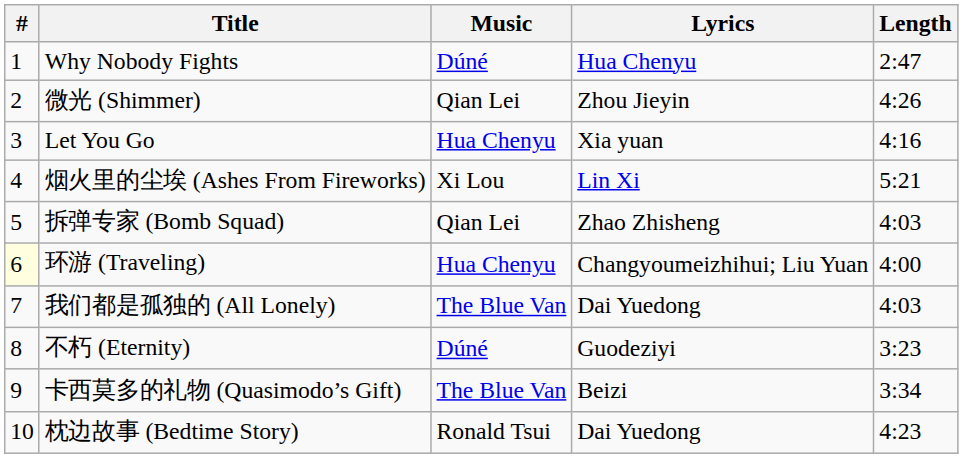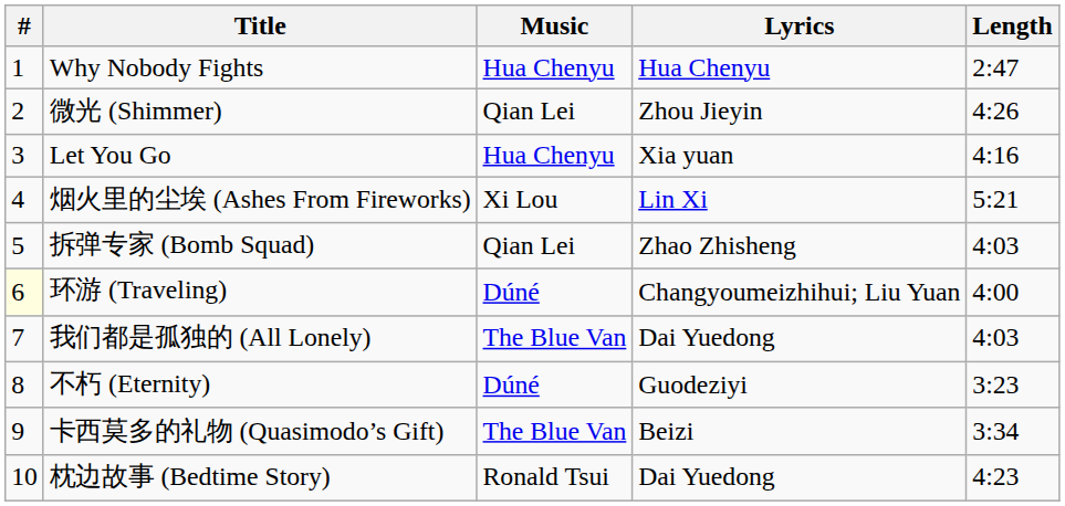 <table class="wikitable">
 <tr>
 <th>#</th>
 <th>Title</th>
 <th>Music</th>
 <th>Lyrics</th>
 <th>Length</th>
 </tr>
 <tr>
 <td>1</td>
 <td>Why Nobody Fights</td>
-<td><a href='#'>Dúné</a></td>
+<td><a href='#'>Hua Chenyu</a></td>
 <td><a href='#'>Hua Chenyu</a></td>
 <td>2:47</td>
 </tr>
 <tr>
 <td>2</td>
 <td>微光 (Shimmer)</td>
 <td>Qian Lei</td>
 <td>Zhou Jieyin</td>
 <td>4:26</td>
 </tr>
 <tr>
 <td>3</td>
 <td>Let You Go</td>
 <td><a href='#'>Hua Chenyu</a></td>
 <td>Xia yuan</td>
 <td>4:16</td>
 </tr>
 <tr>
 <td>4</td>
 <td>烟火里的尘埃 (Ashes From Fireworks)</td>
 <td>Xi Lou</td>
 <td><a href='#'>Lin Xi</a></td>
 <td>5:21</td>
 </tr>
 <tr>
 <td>5</td>
 <td>拆弹专家 (Bomb Squad)</td>
 <td>Qian Lei</td>
 <td>Zhao Zhisheng</td>
 <td>4:03</td>
 </tr>
 <tr>
 <td style="background: lightyellow;">6</td>
 <td>环游 (Traveling)</td>
-<td><a href='#'>Hua Chenyu</a></td>
+<td><a href='#'>Dúné</a></td>
 <td>Changyoumeizhihui; Liu Yuan</td>
 <td>4:00</td>
 </tr>
 <tr>
 <td>7</td>
 <td>我们都是孤独的 (All Lonely)</td>
 <td><a href='#'>The Blue Van</a></td>
 <td>Dai Yuedong</td>
 <td>4:03</td>
 </tr>
 <tr>
 <td>8</td>
 <td>不朽 (Eternity)</td>
 <td><a href='#'>Dúné</a></td>
 <td>Guodeziyi</td>
 <td>3:23</td>
 </tr>
 <tr>
 <td>9</td>
 <td>卡西莫多的礼物 (Quasimodo’s Gift)</td>
 <td><a href='#'>The Blue Van</a></td>
 <td>Beizi</td>
 <td>3:34</td>
 </tr>
 <tr>
 <td>10</td>
 <td>枕边故事 (Bedtime Story)</td>
 <td>Ronald Tsui</td>
 <td>Dai Yuedong</td>
 <td>4:23</td>
 </tr>
 </table>
